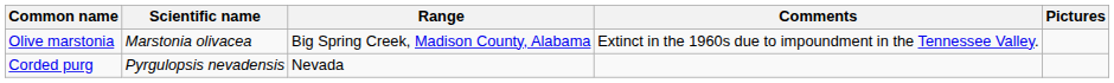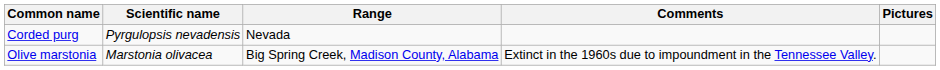 <table class="wikitable sortable">
 <tr>
 <th>Common name</th>
 <th>Scientific name</th>
 <th>Range</th>
 <th class="unsortable">Comments</th>
 <th>Pictures</th>
 </tr>
 <tr>
+<td><a href='#'>Corded purg</a></td>
+<td><em>Pyrgulopsis nevadensis</em></td>
+<td>Nevada</td>
+<td></td>
+<td></td>
+</tr>
+<tr>
 <td><a href='#'>Olive marstonia</a></td>
 <td><em>Marstonia olivacea</em></td>
 <td>Big Spring Creek, <a href='#'>Madison County, Alabama</a></td>
 <td>Extinct in the 1960s due to impoundment in the <a href='#'>Tennessee Valley</a>.</td>
 <td></td>
 </tr>
-<tr>
-<td><a href='#'>Corded purg</a></td>
-<td><em>Pyrgulopsis nevadensis</em></td>
-<td>Nevada</td>
-<td></td>
-<td></td>
-</tr>
 </table>
